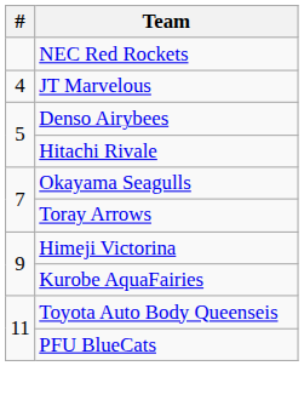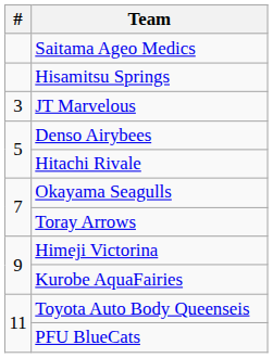 <table class="wikitable">
 <tr>
 <th>#</th>
 <th width="200">Team</th>
 </tr>
 <tr>
 <td align="center"></td>
-<td><a href='#'>NEC Red Rockets</a></td>
+<td><a href='#'>Saitama Ageo Medics</a></td>
 </tr>
 <tr>
-<td align="center">4</td>
+<td align="center"></td>
+<td><a href='#'>Hisamitsu Springs</a></td>
+</tr>
+<tr>
+<td align="center">3</td>
 <td><a href='#'>JT Marvelous</a></td>
 </tr>
 <tr>
 <td rowspan="2" align="center">5</td>
 <td><a href='#'>Denso Airybees</a></td>
 </tr>
 <tr>
 <td><a href='#'>Hitachi Rivale</a></td>
 </tr>
 <tr>
 <td rowspan="2" align="center">7</td>
 <td><a href='#'>Okayama Seagulls</a></td>
 </tr>
 <tr>
 <td><a href='#'>Toray Arrows</a></td>
 </tr>
 <tr>
 <td rowspan="2" align="center">9</td>
 <td><a href='#'>Himeji Victorina</a></td>
 </tr>
 <tr>
 <td><a href='#'>Kurobe AquaFairies</a></td>
 </tr>
 <tr>
 <td rowspan="2" align="center">11</td>
 <td><a href='#'>Toyota Auto Body Queenseis</a></td>
 </tr>
 <tr>
 <td><a href='#'>PFU BlueCats</a></td>
 </tr>
 </table>
